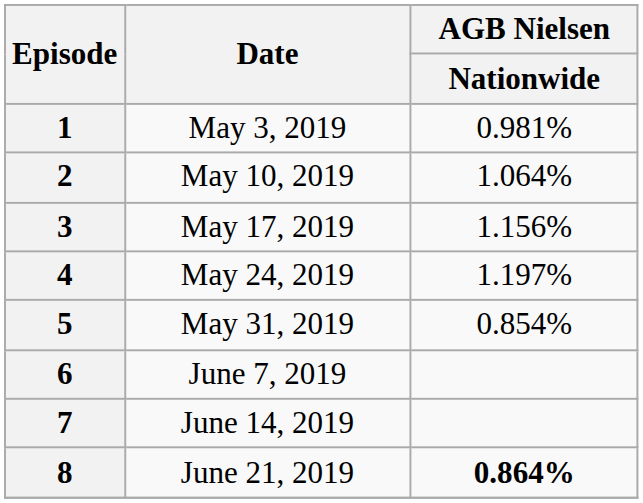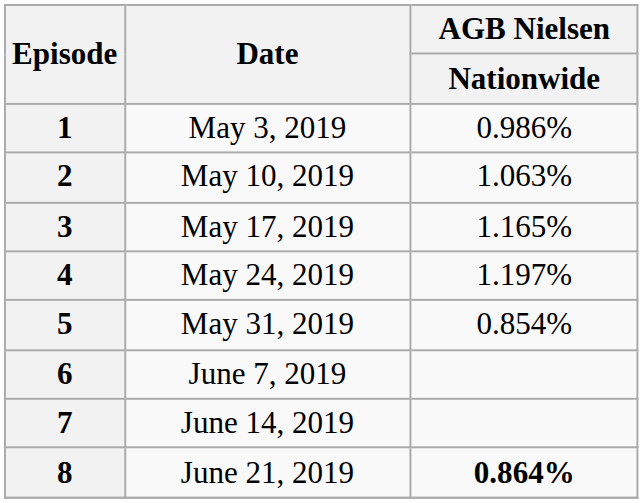 <table class=wikitable style=text-align:center>
 <tr>
 <th rowspan=2>Episode</th>
 <th rowspan=2 style="width:140px;">Date</th>
 <th colspan=1 style="width:110px;">AGB Nielsen<br></th>
 </tr>
 <tr>
 <th colspan=2>Nationwide</th>
 </tr>
 <tr>
 <th>1</th>
 <td>May 3, 2019</td>
-<td>0.981%</td>
+<td>0.986%</td>
 </tr>
 <tr>
 <th>2</th>
 <td>May 10, 2019</td>
-<td>1.064%</td>
+<td>1.063%</td>
 </tr>
 <tr>
 <th>3</th>
 <td>May 17, 2019</td>
-<td>1.156%</td>
+<td>1.165%</td>
 </tr>
 <tr>
 <th>4</th>
 <td>May 24, 2019</td>
 <td>1.197%</td>
 </tr>
 <tr>
 <th>5</th>
 <td>May 31, 2019</td>
 <td>0.854%</td>
 </tr>
 <tr>
 <th>6</th>
 <td>June 7, 2019</td>
 <td></td>
 </tr>
 <tr>
 <th>7</th>
 <td>June 14, 2019</td>
 <td></td>
 </tr>
 <tr>
 <th>8</th>
 <td>June 21, 2019</td>
 <td><strong>0.864%</strong></td>
 </tr>
 <tr>
 </tr>
 </table>
